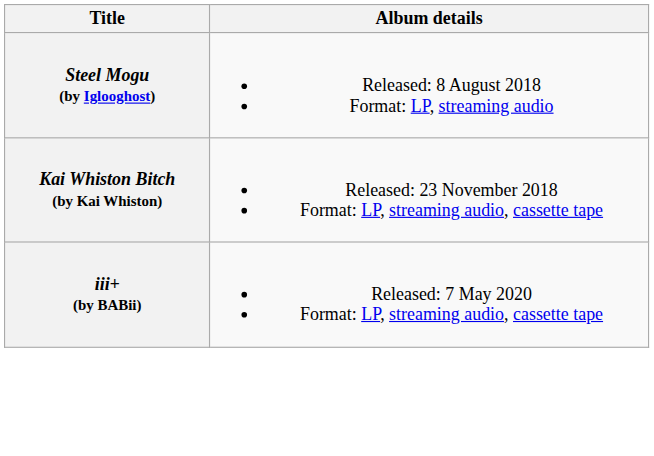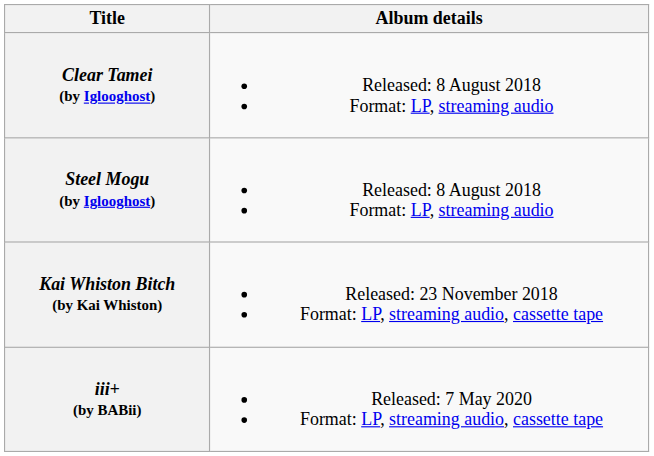 <table class="wikitable plainrowheaders" style="text-align:center">
 <tr>
 <th scope="col" style="width:11em;">Title</th>
 <th scope="col" style="width:24em;">Album details</th>
+</tr>
+<tr>
+<th scope="row"><em>Clear Tamei</em><br><small>(by <a href='#'>Iglooghost</a>)</small></th>
+<td><br><ul><li>Released: 8 August 2018</li><li>Format: <a href='#'>LP</a>, <a href='#'>streaming audio</a></li></ul></td>
 </tr>
 <tr>
 <th scope="row"><em>Steel Mogu</em><br><small>(by <a href='#'>Iglooghost</a>)</small></th>
 <td><br><ul><li>Released: 8 August 2018</li><li>Format: <a href='#'>LP</a>, <a href='#'>streaming audio</a></li></ul></td>
 </tr>
 <tr>
 <th scope="row"><em>Kai Whiston Bitch</em><br><small>(by Kai Whiston)</small></th>
 <td><br><ul><li>Released: 23 November 2018</li><li>Format: <a href='#'>LP</a>, <a href='#'>streaming audio</a>, <a href='#'>cassette tape</a></li></ul></td>
 </tr>
 <tr>
 <th scope="row"><em>iii+</em><br><small>(by BABii)</small></th>
 <td><br><ul><li>Released: 7 May 2020</li><li>Format: <a href='#'>LP</a>, <a href='#'>streaming audio</a>, <a href='#'>cassette tape</a></li></ul></td>
 </tr>
 </table>
